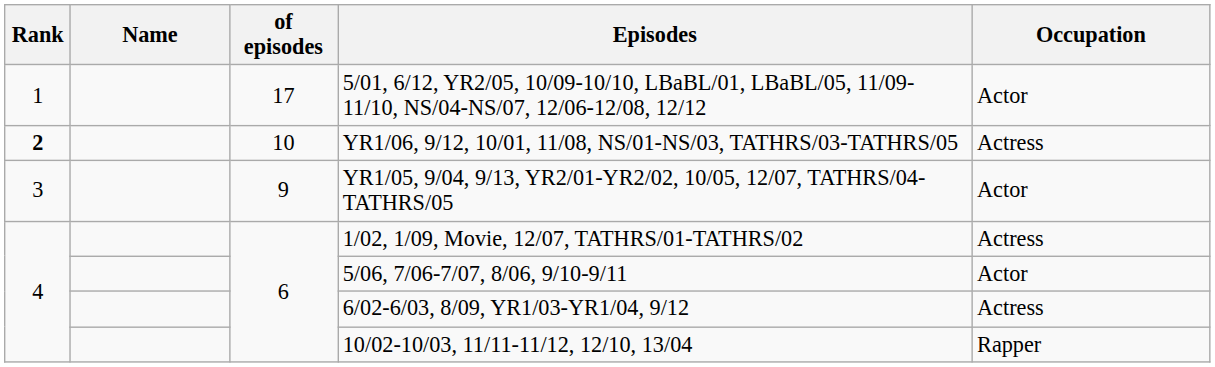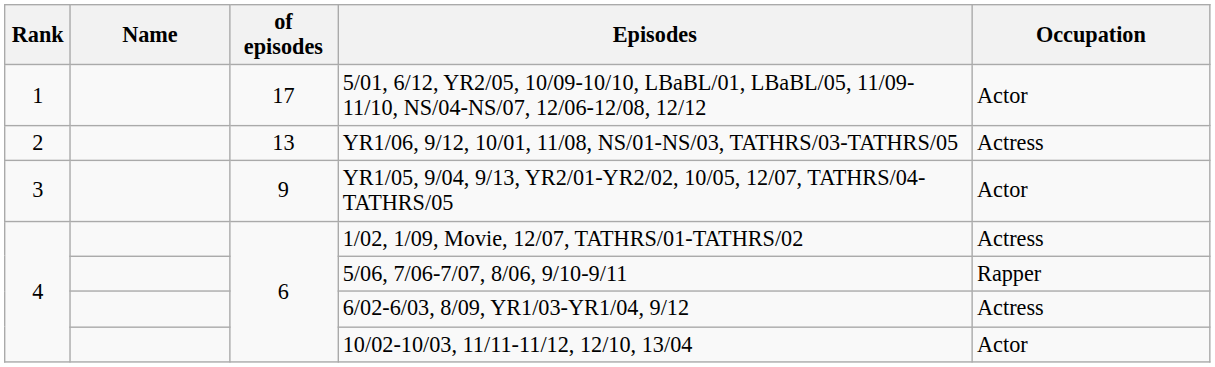 <table class="wikitable sortable" style="text-align:center">
 <tr>
 <th style="width:1%">Rank</th>
 <th style="width:10%">Name</th>
 <th style="width:5%"> of episodes</th>
 <th style="width:40%">Episodes</th>
 <th style="width:15%">Occupation</th>
 </tr>
 <tr>
 <td>1</td>
 <td></td>
 <td>17</td>
 <td style="text-align: left">5/01, 6/12, YR2/05, 10/09-10/10, LBaBL/01, LBaBL/05, 11/09-11/10, NS/04-NS/07, 12/06-12/08, 12/12</td>
 <td style="text-align: left">Actor</td>
 </tr>
 <tr>
-<td><strong>2</strong></td>
+<td>2</td>
 <td></td>
-<td>10</td>
+<td>13</td>
 <td style="text-align: left">YR1/06, 9/12, 10/01, 11/08, NS/01-NS/03, TATHRS/03-TATHRS/05</td>
 <td style="text-align: left">Actress</td>
 </tr>
 <tr>
 <td>3</td>
 <td></td>
 <td>9</td>
 <td style="text-align: left">YR1/05, 9/04, 9/13, YR2/01-YR2/02, 10/05, 12/07, TATHRS/04-TATHRS/05</td>
 <td style="text-align: left">Actor</td>
 </tr>
 <tr>
 <td rowspan="4">4</td>
 <td></td>
 <td rowspan="4">6</td>
 <td style="text-align: left">1/02, 1/09, Movie, 12/07, TATHRS/01-TATHRS/02</td>
 <td style="text-align: left">Actress</td>
 </tr>
 <tr>
 <td></td>
 <td style="text-align: left">5/06, 7/06-7/07, 8/06, 9/10-9/11</td>
-<td style="text-align: left">Actor</td>
+<td style="text-align: left">Rapper</td>
 </tr>
 <tr>
 <td></td>
 <td style="text-align: left">6/02-6/03, 8/09, YR1/03-YR1/04, 9/12</td>
 <td style="text-align: left">Actress</td>
 </tr>
 <tr>
 <td></td>
 <td style="text-align: left">10/02-10/03, 11/11-11/12, 12/10, 13/04</td>
-<td style="text-align: left">Rapper</td>
+<td style="text-align: left">Actor</td>
 </tr>
 </table>
